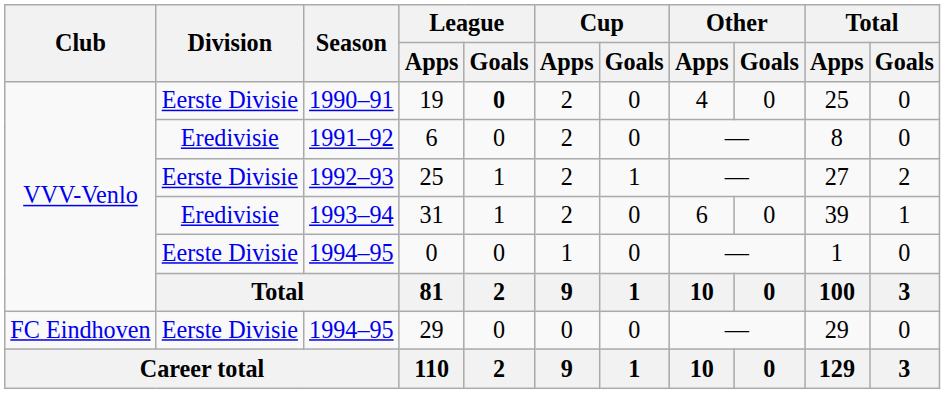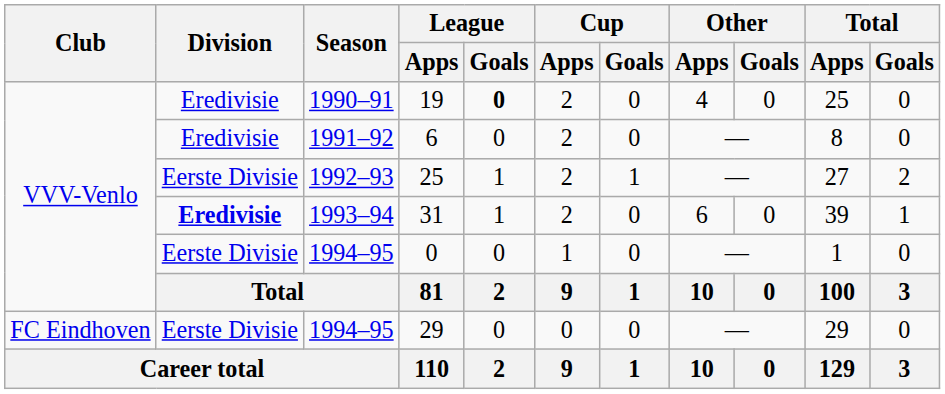 <table class="wikitable" style="text-align: center;">
 <tr>
 <th rowspan="2">Club</th>
 <th rowspan="2">Division</th>
 <th rowspan="2">Season</th>
 <th colspan="2">League</th>
 <th colspan="2">Cup</th>
 <th colspan="2">Other</th>
 <th colspan="2">Total</th>
 </tr>
 <tr>
 <th>Apps</th>
 <th>Goals</th>
 <th>Apps</th>
 <th>Goals</th>
 <th>Apps</th>
 <th>Goals</th>
 <th>Apps</th>
 <th>Goals</th>
 </tr>
 <tr>
 <td rowspan="6"><a href='#'>VVV-Venlo</a></td>
-<td><a href='#'>Eerste Divisie</a></td>
+<td><a href='#'>Eredivisie</a></td>
 <td><a href='#'>1990–91</a></td>
 <td>19</td>
 <td><strong>0</strong></td>
 <td>2</td>
 <td>0</td>
 <td>4</td>
 <td>0</td>
 <td>25</td>
 <td>0</td>
 </tr>
 <tr>
 <td><a href='#'>Eredivisie</a></td>
 <td><a href='#'>1991–92</a></td>
 <td>6</td>
 <td>0</td>
 <td>2</td>
 <td>0</td>
 <td colspan=2>—</td>
 <td>8</td>
 <td>0</td>
 </tr>
 <tr>
 <td><a href='#'>Eerste Divisie</a></td>
 <td><a href='#'>1992–93</a></td>
 <td>25</td>
 <td>1</td>
 <td>2</td>
 <td>1</td>
 <td colspan=2>—</td>
 <td>27</td>
 <td>2</td>
 </tr>
 <tr>
-<td><a href='#'>Eredivisie</a></td>
+<td><strong><a href='#'>Eredivisie</a></strong></td>
 <td><a href='#'>1993–94</a></td>
 <td>31</td>
 <td>1</td>
 <td>2</td>
 <td>0</td>
 <td>6</td>
 <td>0</td>
 <td>39</td>
 <td>1</td>
 </tr>
 <tr>
 <td><a href='#'>Eerste Divisie</a></td>
 <td><a href='#'>1994–95</a></td>
 <td>0</td>
 <td>0</td>
 <td>1</td>
 <td>0</td>
 <td colspan=2>—</td>
 <td>1</td>
 <td>0</td>
 </tr>
 <tr>
 <th colspan=2>Total</th>
 <th>81</th>
 <th>2</th>
 <th>9</th>
 <th>1</th>
 <th>10</th>
 <th>0</th>
 <th>100</th>
 <th>3</th>
 </tr>
 <tr>
 <td><a href='#'>FC Eindhoven</a></td>
 <td><a href='#'>Eerste Divisie</a></td>
 <td><a href='#'>1994–95</a></td>
 <td>29</td>
 <td>0</td>
 <td>0</td>
 <td>0</td>
 <td colspan=2>—</td>
 <td>29</td>
 <td>0</td>
 </tr>
 <tr>
 <th colspan=3>Career total</th>
 <th>110</th>
 <th>2</th>
 <th>9</th>
 <th>1</th>
 <th>10</th>
 <th>0</th>
 <th>129</th>
 <th>3</th>
 </tr>
 </table>
